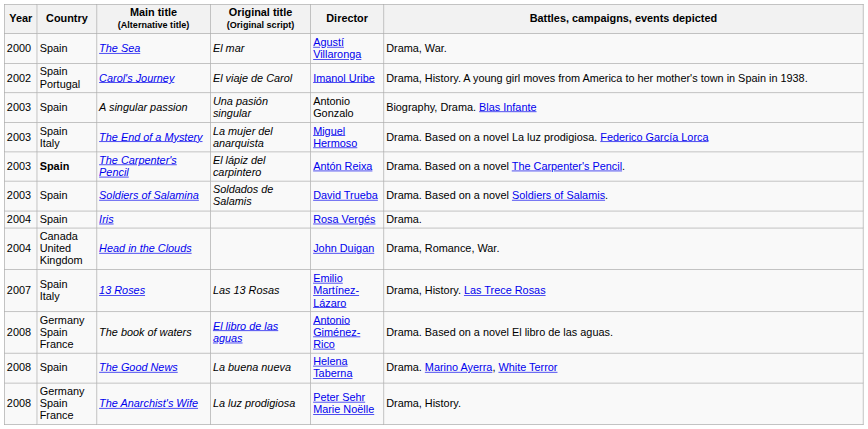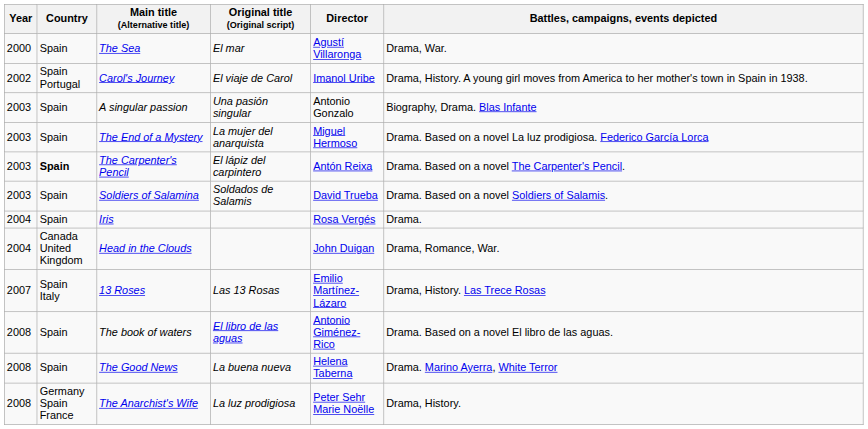 <table class="wikitable sortable" style="width:100%;">
 <tr>
 <th class="unsortable">Year</th>
 <th width= 80>Country</th>
 <th width=160>Main title<br><small>(Alternative title)</small></th>
 <th width=140>Original title<br><small>(Original script)</small></th>
 <th width=100>Director</th>
 <th class="unsortable">Battles, campaigns, events depicted</th>
 </tr>
 <tr>
 <td>2000</td>
 <td>Spain</td>
 <td><em><a href='#'>The Sea</a></em></td>
 <td><em>El mar</em></td>
 <td><a href='#'>Agustí Villaronga</a></td>
 <td>Drama, War.</td>
 </tr>
 <tr>
 <td>2002</td>
 <td>Spain<br>Portugal</td>
 <td><em><a href='#'>Carol's Journey</a></em></td>
 <td><em>El viaje de Carol</em></td>
 <td><a href='#'>Imanol Uribe</a></td>
 <td>Drama, History. A young girl moves from America to her mother's town in Spain in 1938.</td>
 </tr>
 <tr>
 <td>2003</td>
 <td>Spain</td>
 <td><em>A singular passion</em></td>
 <td><em>Una pasión singular</em></td>
 <td>Antonio Gonzalo</td>
 <td>Biography, Drama. <a href='#'>Blas Infante</a></td>
 </tr>
 <tr>
 <td>2003</td>
-<td>Spain<br>Italy</td>
+<td>Spain</td>
 <td><em><a href='#'>The End of a Mystery</a></em></td>
 <td><em>La mujer del anarquista</em></td>
 <td><a href='#'>Miguel Hermoso</a></td>
 <td>Drama. Based on a novel La luz prodigiosa. <a href='#'>Federico García Lorca</a></td>
 </tr>
 <tr>
 <td>2003</td>
 <td><strong>Spain</strong></td>
 <td><em><a href='#'>The Carpenter's Pencil</a></em></td>
 <td><em>El lápiz del carpintero</em></td>
 <td><a href='#'>Antón Reixa</a></td>
 <td>Drama. Based on a novel <a href='#'>The Carpenter's Pencil</a>.</td>
 </tr>
 <tr>
 <td>2003</td>
 <td>Spain</td>
 <td><em><a href='#'>Soldiers of Salamina</a></em></td>
 <td><em>Soldados de Salamis</em></td>
 <td><a href='#'>David Trueba</a></td>
 <td>Drama. Based on a novel <a href='#'>Soldiers of Salamis</a>.</td>
 </tr>
 <tr>
 <td>2004</td>
 <td>Spain</td>
 <td><em><a href='#'>Iris</a></em></td>
 <td></td>
 <td><a href='#'>Rosa Vergés</a></td>
 <td>Drama.</td>
 </tr>
 <tr>
 <td>2004</td>
 <td>Canada<br>United Kingdom</td>
 <td><em><a href='#'>Head in the Clouds</a></em></td>
 <td></td>
 <td><a href='#'>John Duigan</a></td>
 <td>Drama, Romance, War.</td>
 </tr>
 <tr>
 <td>2007</td>
 <td>Spain<br>Italy</td>
 <td><em><a href='#'>13 Roses</a></em></td>
 <td><em>Las 13 Rosas</em></td>
 <td><a href='#'>Emilio Martínez-Lázaro</a></td>
 <td>Drama, History. <a href='#'>Las Trece Rosas</a></td>
 </tr>
 <tr>
 <td>2008</td>
-<td>Germany<br>Spain<br>France</td>
+<td>Spain</td>
 <td><em>The book of waters</em></td>
 <td><em><a href='#'>El libro de las aguas</a></em></td>
 <td><a href='#'>Antonio Giménez-Rico</a></td>
 <td>Drama. Based on a novel El libro de las aguas.</td>
 </tr>
 <tr>
 <td>2008</td>
 <td>Spain</td>
 <td><em><a href='#'>The Good News</a></em></td>
 <td><em>La buena nueva</em></td>
 <td><a href='#'>Helena Taberna</a></td>
 <td>Drama. <a href='#'>Marino Ayerra</a>, <a href='#'>White Terror</a></td>
 </tr>
 <tr>
 <td>2008</td>
 <td>Germany<br>Spain<br>France</td>
 <td><em><a href='#'>The Anarchist's Wife</a></em></td>
 <td><em>La luz prodigiosa</em></td>
 <td><a href='#'>Peter Sehr</a><br><a href='#'>Marie Noëlle</a></td>
 <td>Drama, History.</td>
 </tr>
 </table>
